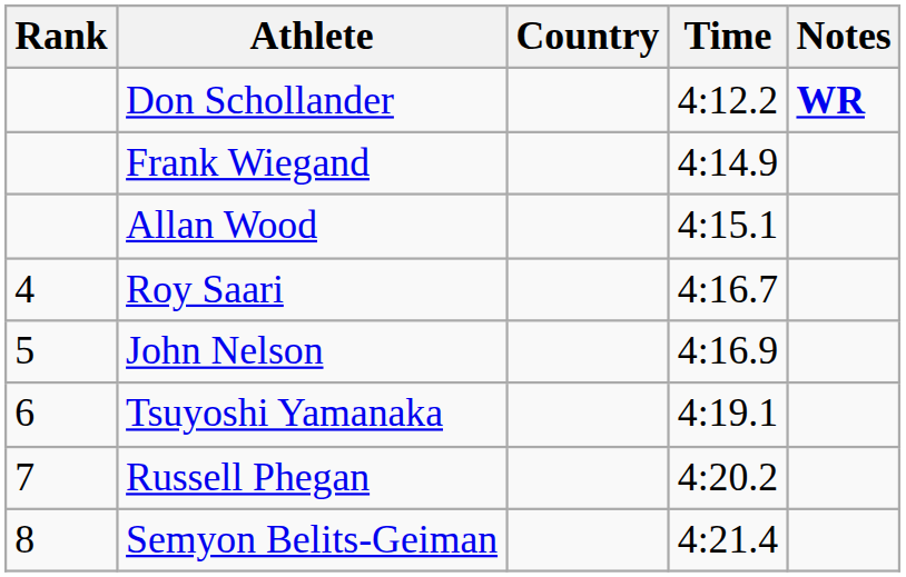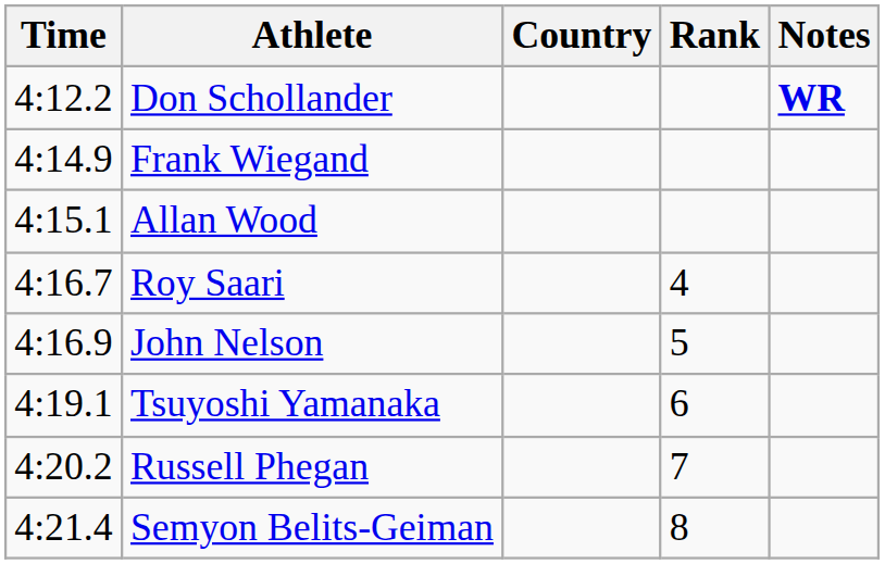 <table class="wikitable sortable" style="text-align:left">
 <tr>
-<th>Rank</th>
+<th>Time</th>
 <th>Athlete</th>
 <th>Country</th>
-<th>Time</th>
+<th>Rank</th>
 <th>Notes</th>
 </tr>
 <tr>
-<td></td>
+<td>4:12.2</td>
 <td><a href='#'>Don Schollander</a></td>
 <td></td>
-<td>4:12.2</td>
+<td></td>
 <td><strong><a href='#'>WR</a></strong></td>
 </tr>
 <tr>
-<td></td>
+<td>4:14.9</td>
 <td><a href='#'>Frank Wiegand</a></td>
 <td></td>
-<td>4:14.9</td>
+<td></td>
 <td><strong>  </strong></td>
 </tr>
 <tr>
-<td></td>
+<td>4:15.1</td>
 <td><a href='#'>Allan Wood</a></td>
 <td></td>
-<td>4:15.1</td>
+<td></td>
 <td><strong> </strong></td>
 </tr>
 <tr>
-<td>4</td>
+<td>4:16.7</td>
 <td><a href='#'>Roy Saari</a></td>
 <td align=left></td>
-<td>4:16.7</td>
+<td>4</td>
 <td><strong> </strong></td>
 </tr>
 <tr>
-<td>5</td>
+<td>4:16.9</td>
 <td><a href='#'>John Nelson</a></td>
 <td></td>
-<td>4:16.9</td>
+<td>5</td>
 <td><strong> </strong></td>
 </tr>
 <tr>
-<td>6</td>
+<td>4:19.1</td>
 <td><a href='#'>Tsuyoshi Yamanaka</a></td>
 <td align=left></td>
-<td>4:19.1</td>
+<td>6</td>
 <td><strong> </strong></td>
 </tr>
 <tr>
-<td>7</td>
+<td>4:20.2</td>
 <td><a href='#'>Russell Phegan</a></td>
 <td align=left></td>
-<td>4:20.2</td>
+<td>7</td>
 <td><strong> </strong></td>
 </tr>
 <tr>
-<td>8</td>
+<td>4:21.4</td>
 <td><a href='#'>Semyon Belits-Geiman</a></td>
 <td></td>
-<td>4:21.4</td>
+<td>8</td>
 <td><strong> </strong></td>
 </tr>
 </table>
